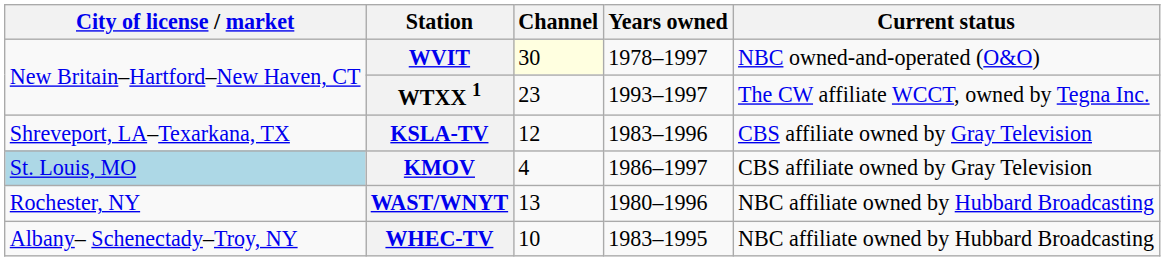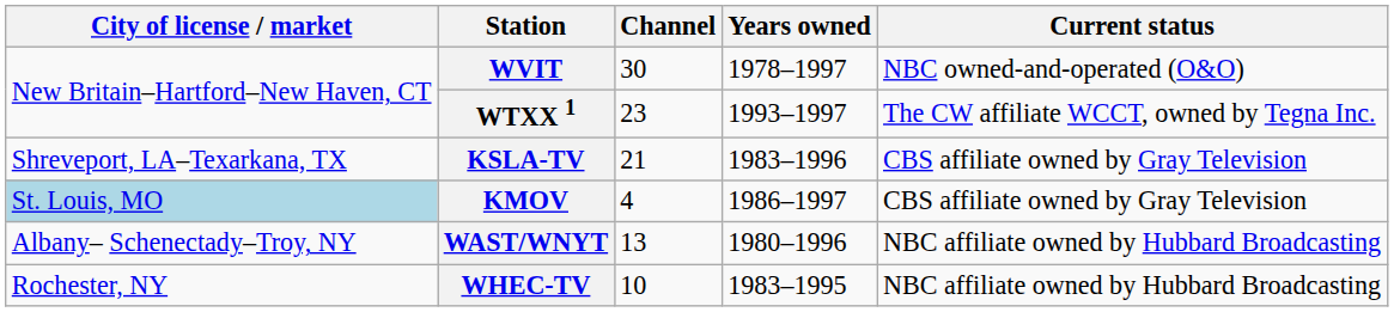 <table class="wikitable">
 <tr>
 <th scope="col"><a href='#'>City of license</a> / <a href='#'>market</a></th>
 <th scope="col">Station</th>
 <th scope="col">Channel</th>
 <th scope="col">Years owned</th>
 <th scope="col">Current status</th>
 </tr>
 <tr>
 <td rowspan="2"><a href='#'>New Britain</a>–<a href='#'>Hartford</a>–<a href='#'>New Haven, CT</a></td>
 <th scope="row"><a href='#'>WVIT</a></th>
-<td style="background: lightyellow;">30</td>
+<td>30</td>
 <td>1978–1997</td>
 <td><a href='#'>NBC</a> owned-and-operated (<a href='#'>O&O</a>)</td>
 </tr>
 <tr>
 <th scope="row">WTXX <sup>1</sup></th>
 <td>23</td>
 <td>1993–1997</td>
 <td><a href='#'>The CW</a> affiliate <a href='#'>WCCT</a>, owned by <a href='#'>Tegna Inc.</a></td>
 </tr>
 <tr>
 <td><a href='#'>Shreveport, LA</a>–<a href='#'>Texarkana, TX</a></td>
 <th scope="row"><a href='#'>KSLA-TV</a></th>
-<td>12</td>
+<td>21</td>
 <td>1983–1996</td>
 <td><a href='#'>CBS</a> affiliate owned by <a href='#'>Gray Television</a></td>
 </tr>
 <tr>
 <td style="background: lightblue;"><a href='#'>St. Louis, MO</a></td>
 <th scope="row"><a href='#'>KMOV</a></th>
 <td>4</td>
 <td>1986–1997</td>
 <td>CBS affiliate owned by Gray Television</td>
 </tr>
 <tr>
-<td><a href='#'>Rochester, NY</a></td>
+<td><a href='#'>Albany</a>– <a href='#'>Schenectady</a>–<a href='#'>Troy, NY</a></td>
 <th scope="row"><a href='#'>WAST/WNYT</a></th>
 <td>13</td>
 <td>1980–1996</td>
 <td>NBC affiliate owned by <a href='#'>Hubbard Broadcasting</a></td>
 </tr>
 <tr>
-<td><a href='#'>Albany</a>– <a href='#'>Schenectady</a>–<a href='#'>Troy, NY</a></td>
+<td><a href='#'>Rochester, NY</a></td>
 <th scope="row"><a href='#'>WHEC-TV</a></th>
 <td>10</td>
 <td>1983–1995</td>
 <td>NBC affiliate owned by Hubbard Broadcasting</td>
 </tr>
 </table>
